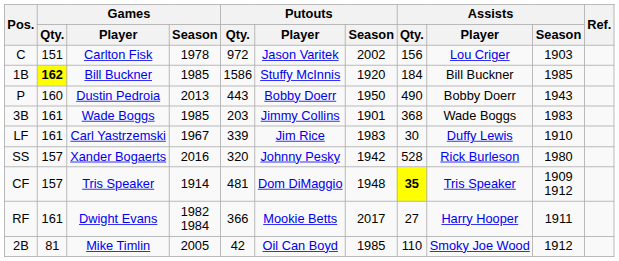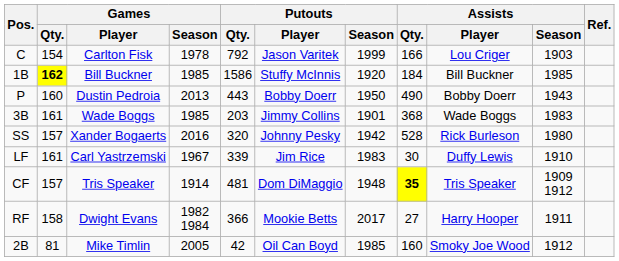 <table class="wikitable" style="text-align:center; font-size: 100%;">
 <tr>
 <th rowspan=2>Pos.</th>
 <th colspan=3>Games</th>
 <th colspan=3>Putouts</th>
 <th colspan=3>Assists</th>
 <th rowspan=2>Ref.</th>
 </tr>
 <tr>
 <th>Qty.</th>
 <th>Player</th>
 <th>Season</th>
 <th>Qty.</th>
 <th>Player</th>
 <th>Season</th>
 <th>Qty.</th>
 <th>Player</th>
 <th>Season</th>
 </tr>
 <tr>
 <td>C</td>
-<td>151</td>
+<td>154</td>
 <td><a href='#'>Carlton Fisk</a></td>
 <td>1978</td>
-<td>972</td>
+<td>792</td>
 <td><a href='#'>Jason Varitek</a></td>
-<td>2002</td>
-<td>156</td>
+<td>1999</td>
+<td>166</td>
 <td><a href='#'>Lou Criger</a></td>
 <td>1903</td>
 <td></td>
 </tr>
 <tr>
 <td>1B</td>
 <td bgcolor=yellow><strong>162</strong></td>
 <td><a href='#'>Bill Buckner</a></td>
 <td>1985</td>
 <td>1586</td>
 <td><a href='#'>Stuffy McInnis</a></td>
 <td>1920</td>
 <td>184</td>
 <td>Bill Buckner</td>
 <td>1985</td>
 <td></td>
 </tr>
 <tr>
 <td>P</td>
 <td>160</td>
 <td><a href='#'>Dustin Pedroia</a></td>
 <td>2013</td>
 <td>443</td>
 <td><a href='#'>Bobby Doerr</a></td>
 <td>1950</td>
 <td>490</td>
 <td>Bobby Doerr</td>
 <td>1943</td>
 <td></td>
 </tr>
 <tr>
 <td>3B</td>
 <td>161</td>
 <td><a href='#'>Wade Boggs</a></td>
 <td>1985</td>
 <td>203</td>
 <td><a href='#'>Jimmy Collins</a></td>
 <td>1901</td>
 <td>368</td>
 <td>Wade Boggs</td>
 <td>1983</td>
 <td></td>
 </tr>
 <tr>
+<td>SS</td>
+<td>157</td>
+<td><a href='#'>Xander Bogaerts</a></td>
+<td>2016</td>
+<td>320</td>
+<td><a href='#'>Johnny Pesky</a></td>
+<td>1942</td>
+<td>528</td>
+<td><a href='#'>Rick Burleson</a></td>
+<td>1980</td>
+<td></td>
+</tr>
+<tr>
 <td>LF</td>
 <td>161</td>
 <td><a href='#'>Carl Yastrzemski</a></td>
 <td>1967</td>
 <td>339</td>
 <td><a href='#'>Jim Rice</a></td>
 <td>1983</td>
 <td>30</td>
 <td><a href='#'>Duffy Lewis</a></td>
 <td>1910</td>
-<td></td>
-</tr>
-<tr>
-<td>SS</td>
-<td>157</td>
-<td><a href='#'>Xander Bogaerts</a></td>
-<td>2016</td>
-<td>320</td>
-<td><a href='#'>Johnny Pesky</a></td>
-<td>1942</td>
-<td>528</td>
-<td><a href='#'>Rick Burleson</a></td>
-<td>1980</td>
 <td></td>
 </tr>
 <tr>
 <td>CF</td>
 <td>157</td>
 <td><a href='#'>Tris Speaker</a></td>
 <td>1914</td>
 <td>481</td>
 <td><a href='#'>Dom DiMaggio</a></td>
 <td>1948</td>
 <td bgcolor=yellow><strong>35</strong></td>
 <td><a href='#'>Tris Speaker</a></td>
 <td>1909<br>1912</td>
 <td></td>
 </tr>
 <tr>
 <td>RF</td>
-<td>161</td>
+<td>158</td>
 <td><a href='#'>Dwight Evans</a></td>
 <td>1982<br>1984</td>
 <td>366</td>
 <td><a href='#'>Mookie Betts</a></td>
 <td>2017</td>
 <td>27</td>
 <td><a href='#'>Harry Hooper</a></td>
 <td>1911</td>
 <td></td>
 </tr>
 <tr>
 <td>2B</td>
 <td>81</td>
 <td><a href='#'>Mike Timlin</a></td>
 <td>2005</td>
 <td>42</td>
 <td><a href='#'>Oil Can Boyd</a></td>
 <td>1985</td>
-<td>110</td>
+<td>160</td>
 <td><a href='#'>Smoky Joe Wood</a></td>
 <td>1912</td>
 <td></td>
 </tr>
 </table>
